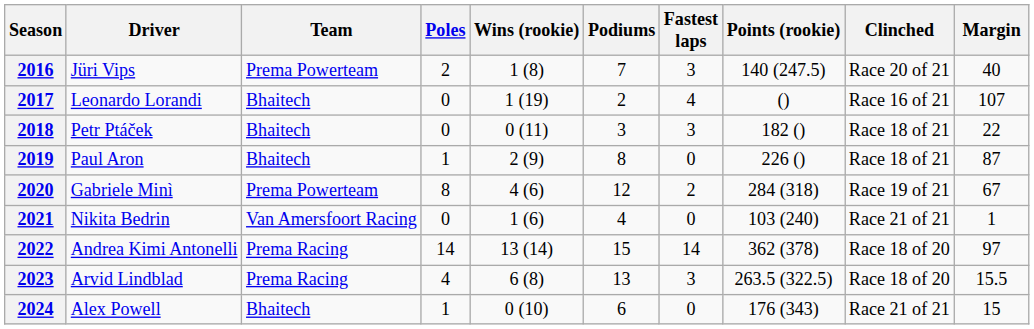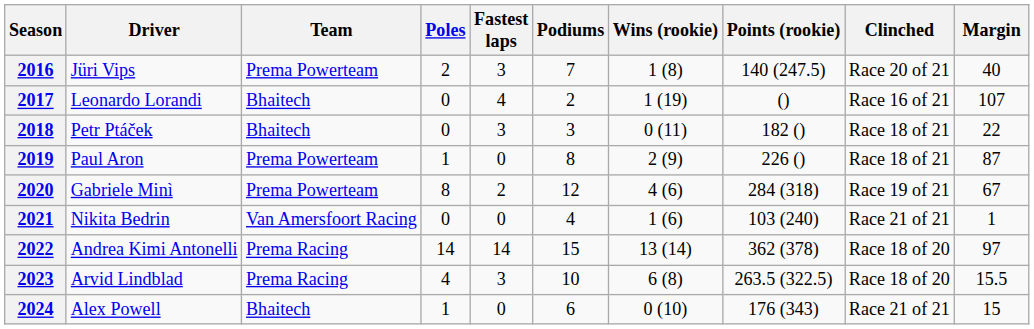 <table class="wikitable sortable" style="font-size:85%; text-align:center;">
 <tr>
 <th scope=col>Season</th>
 <th scope=col>Driver</th>
 <th scope=col>Team</th>
 <th scope=col><a href='#'>Poles</a></th>
+<th scope=col width="40">Fastest laps</th>
+<th scope=col>Podiums</th>
 <th scope=col>Wins (rookie)</th>
-<th scope=col>Podiums</th>
-<th scope=col width="40">Fastest laps</th>
 <th scope=col>Points (rookie)</th>
 <th scope=col>Clinched</th>
 <th scope=col width="50">Margin</th>
 </tr>
 <tr>
 <th><a href='#'>2016</a></th>
 <td align=left> <a href='#'>Jüri Vips</a></td>
 <td align=left> <a href='#'>Prema Powerteam</a></td>
 <td>2</td>
+<td>3</td>
+<td>7</td>
 <td>1 (8)</td>
-<td>7</td>
-<td>3</td>
 <td>140 (247.5)</td>
 <td>Race 20 of 21</td>
 <td>40</td>
 </tr>
 <tr>
 <th><a href='#'>2017</a></th>
 <td align=left> <a href='#'>Leonardo Lorandi</a></td>
 <td align=left> <a href='#'>Bhaitech</a></td>
 <td>0</td>
+<td>4</td>
+<td>2</td>
 <td>1 (19)</td>
-<td>2</td>
-<td>4</td>
 <td> ()</td>
 <td>Race 16 of 21</td>
 <td>107</td>
 </tr>
 <tr>
 <th><a href='#'>2018</a></th>
 <td align=left> <a href='#'>Petr Ptáček</a></td>
 <td align=left> <a href='#'>Bhaitech</a></td>
 <td>0</td>
-<td>0 (11)</td>
 <td>3</td>
 <td>3</td>
+<td>0 (11)</td>
 <td>182 ()</td>
 <td>Race 18 of 21</td>
 <td>22</td>
 </tr>
 <tr>
 <th><a href='#'>2019</a></th>
 <td align=left> <a href='#'>Paul Aron</a></td>
-<td align=left> <a href='#'>Bhaitech</a></td>
+<td align=left> <a href='#'>Prema Powerteam</a></td>
 <td>1</td>
+<td>0</td>
+<td>8</td>
 <td>2 (9)</td>
-<td>8</td>
-<td>0</td>
 <td>226 ()</td>
 <td>Race 18 of 21</td>
 <td>87</td>
 </tr>
 <tr>
 <th><a href='#'>2020</a></th>
 <td align=left> <a href='#'>Gabriele Minì</a></td>
 <td align=left> <a href='#'>Prema Powerteam</a></td>
 <td>8</td>
+<td>2</td>
+<td>12</td>
 <td>4 (6)</td>
-<td>12</td>
-<td>2</td>
 <td>284 (318)</td>
 <td>Race 19 of 21</td>
 <td>67</td>
 </tr>
 <tr>
 <th><a href='#'>2021</a></th>
 <td align=left> <a href='#'>Nikita Bedrin</a></td>
 <td align=left> <a href='#'>Van Amersfoort Racing</a></td>
 <td>0</td>
+<td>0</td>
+<td>4</td>
 <td>1 (6)</td>
-<td>4</td>
-<td>0</td>
 <td>103 (240)</td>
 <td>Race 21 of 21</td>
 <td>1</td>
 </tr>
 <tr>
 <th><a href='#'>2022</a></th>
 <td align=left> <a href='#'>Andrea Kimi Antonelli</a></td>
 <td align=left> <a href='#'>Prema Racing</a></td>
 <td>14</td>
+<td>14</td>
+<td>15</td>
 <td>13 (14)</td>
-<td>15</td>
-<td>14</td>
 <td>362 (378)</td>
 <td>Race 18 of 20</td>
 <td>97</td>
 </tr>
 <tr>
 <th><a href='#'>2023</a></th>
 <td align=left> <a href='#'>Arvid Lindblad</a></td>
 <td align=left> <a href='#'>Prema Racing</a></td>
 <td>4</td>
+<td>3</td>
+<td>10</td>
 <td>6 (8)</td>
-<td>13</td>
-<td>3</td>
 <td>263.5 (322.5)</td>
 <td>Race 18 of 20</td>
 <td>15.5</td>
 </tr>
 <tr>
 <th><a href='#'>2024</a></th>
 <td align=left> <a href='#'>Alex Powell</a></td>
 <td align=left> <a href='#'>Bhaitech</a></td>
 <td>1</td>
+<td>0</td>
+<td>6</td>
 <td>0 (10)</td>
-<td>6</td>
-<td>0</td>
 <td>176 (343)</td>
 <td>Race 21 of 21</td>
 <td>15</td>
 </tr>
 </table>
